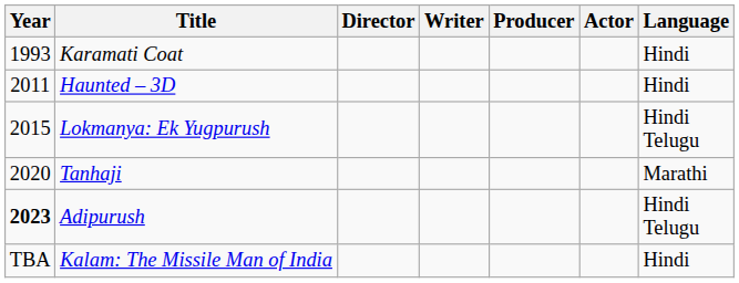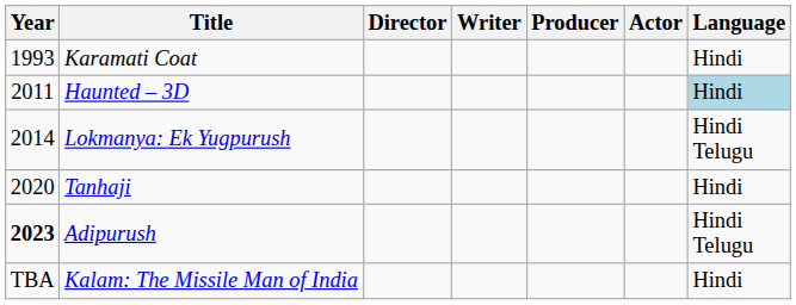 <table class="wikitable ">
 <tr>
 <th>Year</th>
 <th>Title</th>
 <th>Director</th>
 <th>Writer</th>
 <th>Producer</th>
 <th>Actor</th>
 <th>Language</th>
 </tr>
 <tr>
 <td style="text-align:center;">1993</td>
 <td><em>Karamati Coat</em></td>
 <td></td>
 <td></td>
 <td></td>
 <td></td>
 <td>Hindi</td>
 </tr>
 <tr>
 <td style="text-align:center;">2011</td>
 <td><em><a href='#'>Haunted – 3D</a></em></td>
 <td></td>
 <td></td>
 <td></td>
 <td></td>
-<td>Hindi</td>
+<td style="background: lightblue;">Hindi</td>
 </tr>
 <tr>
-<td style="text-align:center;">2015</td>
+<td style="text-align:center;">2014</td>
 <td><em><a href='#'>Lokmanya: Ek Yugpurush</a></em></td>
 <td></td>
 <td></td>
 <td></td>
 <td></td>
 <td>Hindi<br>Telugu</td>
 </tr>
 <tr>
 <td style="text-align:center;">2020</td>
 <td><em><a href='#'>Tanhaji</a></em></td>
 <td></td>
 <td></td>
 <td></td>
 <td></td>
-<td>Marathi</td>
+<td>Hindi</td>
 </tr>
 <tr>
 <td style="text-align:center;"><strong>2023</strong></td>
 <td><em><a href='#'>Adipurush</a></em></td>
 <td></td>
 <td></td>
 <td></td>
 <td></td>
 <td>Hindi<br>Telugu</td>
 </tr>
 <tr>
 <td style="text-align:center;">TBA</td>
 <td><em><a href='#'>Kalam: The Missile Man of India</a></em></td>
 <td></td>
 <td></td>
 <td></td>
 <td></td>
 <td>Hindi</td>
 </tr>
 </table>
